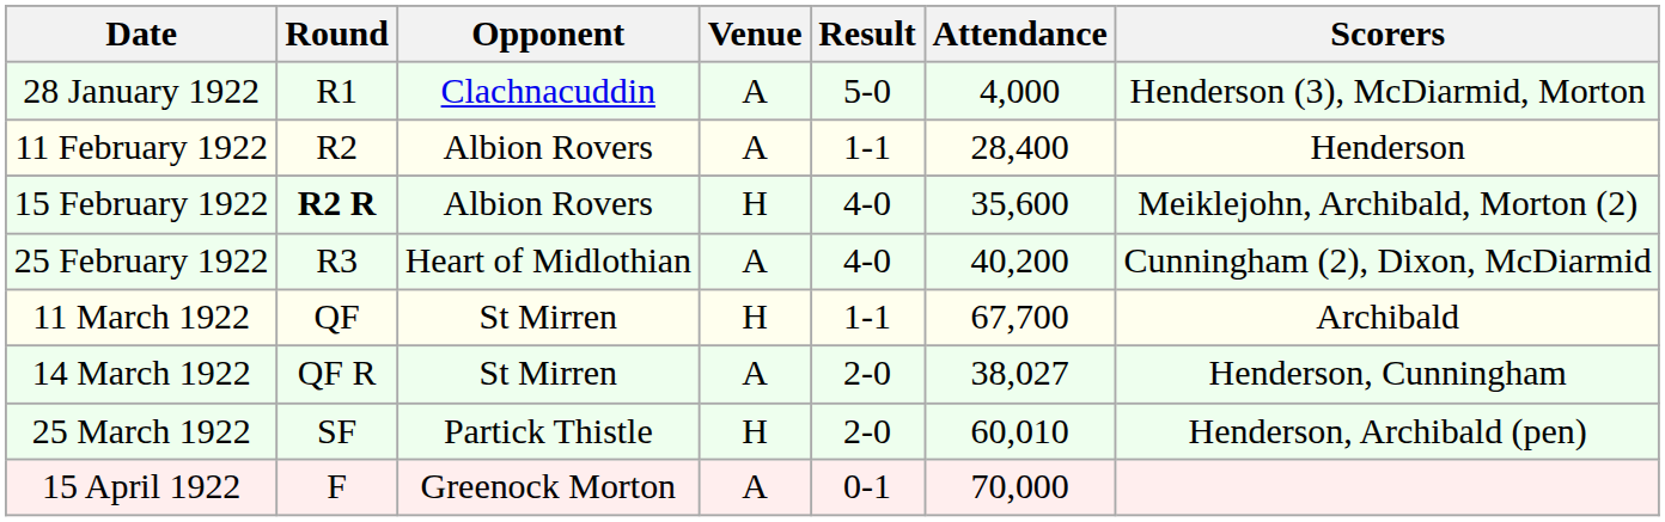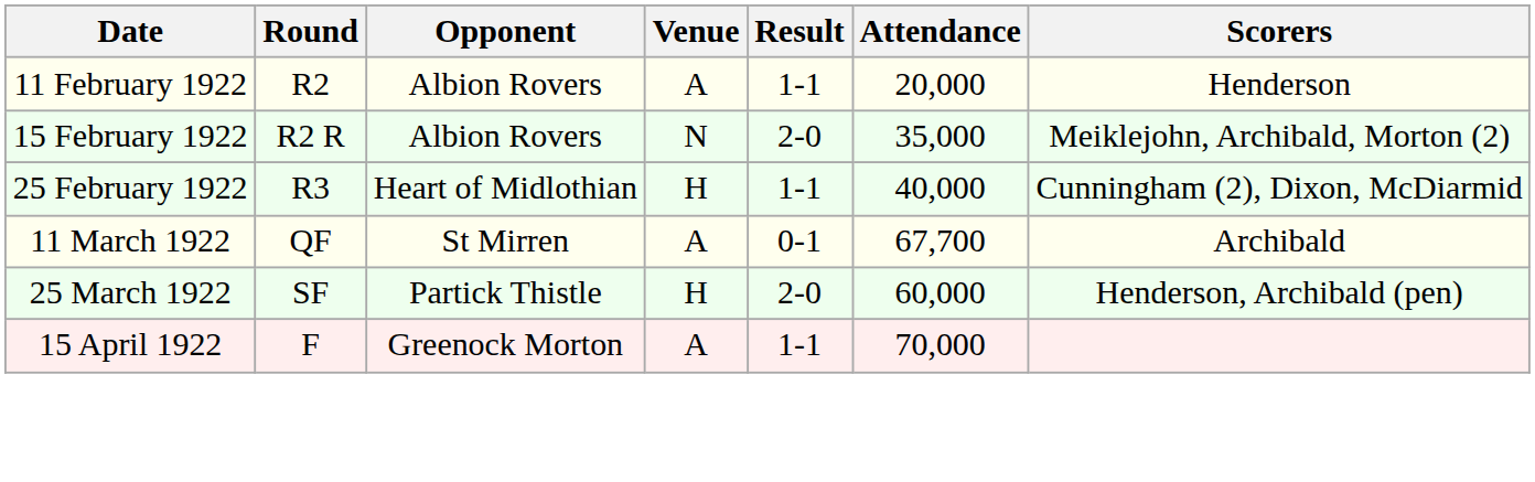 <table class="wikitable sortable" style="font-size:100%; text-align:center">
 <tr>
 <th>Date</th>
 <th>Round</th>
 <th>Opponent</th>
 <th>Venue</th>
 <th>Result</th>
 <th>Attendance</th>
 <th>Scorers</th>
 </tr>
-<tr bgcolor = "#EEFFEE">
-<td>28 January 1922</td>
-<td>R1</td>
-<td><a href='#'>Clachnacuddin</a></td>
-<td>A</td>
-<td>5-0</td>
-<td>4,000</td>
-<td>Henderson (3), McDiarmid, Morton</td>
-</tr>
 <tr bgcolor = "#FFFFEE">
 <td>11 February 1922</td>
 <td>R2</td>
 <td>Albion Rovers</td>
 <td>A</td>
 <td>1-1</td>
-<td>28,400</td>
+<td>20,000</td>
 <td>Henderson</td>
 </tr>
 <tr bgcolor = "#EEFFEE">
 <td>15 February 1922</td>
-<td><strong>R2 R</strong></td>
+<td>R2 R</td>
 <td>Albion Rovers</td>
-<td>H</td>
-<td>4-0</td>
-<td>35,600</td>
+<td>N</td>
+<td>2-0</td>
+<td>35,000</td>
 <td>Meiklejohn, Archibald, Morton (2)</td>
 </tr>
 <tr bgcolor = "#EEFFEE">
 <td>25 February 1922</td>
 <td>R3</td>
 <td>Heart of Midlothian</td>
-<td>A</td>
-<td>4-0</td>
-<td>40,200</td>
+<td>H</td>
+<td>1-1</td>
+<td>40,000</td>
 <td>Cunningham (2), Dixon, McDiarmid</td>
 </tr>
 <tr bgcolor = "#FFFFEE">
 <td>11 March 1922</td>
 <td>QF</td>
 <td>St Mirren</td>
-<td>H</td>
-<td>1-1</td>
+<td>A</td>
+<td>0-1</td>
 <td>67,700</td>
 <td>Archibald</td>
-</tr>
-<tr bgcolor = "#EEFFEE">
-<td>14 March 1922</td>
-<td>QF R</td>
-<td>St Mirren</td>
-<td>A</td>
-<td>2-0</td>
-<td>38,027</td>
-<td>Henderson, Cunningham</td>
 </tr>
 <tr bgcolor = "#EEFFEE">
 <td>25 March 1922</td>
 <td>SF</td>
 <td>Partick Thistle</td>
 <td>H</td>
 <td>2-0</td>
-<td>60,010</td>
+<td>60,000</td>
 <td>Henderson, Archibald (pen)</td>
 </tr>
 <tr bgcolor = "#FFEEEE">
 <td>15 April 1922</td>
 <td>F</td>
 <td>Greenock Morton</td>
 <td>A</td>
-<td>0-1</td>
+<td>1-1</td>
 <td>70,000</td>
 <td></td>
 </tr>
 </table>
